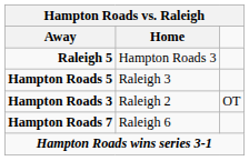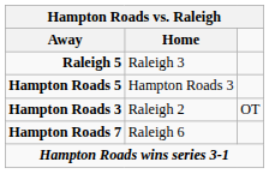 <table class="wikitable">
 <tr>
 <th bgcolor="#DDDDDD" colspan="4">Hampton Roads vs. Raleigh</th>
 </tr>
 <tr>
 <th>Away</th>
 <th>Home</th>
 </tr>
 <tr>
 <td align="right"><strong>Raleigh 5</strong></td>
-<td>Hampton Roads 3</td>
+<td>Raleigh 3</td>
 <td></td>
 </tr>
 <tr>
 <td align="right"><strong>Hampton Roads 5</strong></td>
-<td>Raleigh 3</td>
+<td>Hampton Roads 3</td>
 <td></td>
 </tr>
 <tr>
 <td align="right"><strong>Hampton Roads 3</strong></td>
 <td>Raleigh 2</td>
 <td>OT</td>
 </tr>
 <tr>
 <td align="right"><strong>Hampton Roads 7</strong></td>
 <td>Raleigh 6</td>
 <td></td>
 </tr>
 <tr align="center">
 <td colspan="4"><strong><em>Hampton Roads wins series 3-1</em></strong></td>
 </tr>
 </table>
